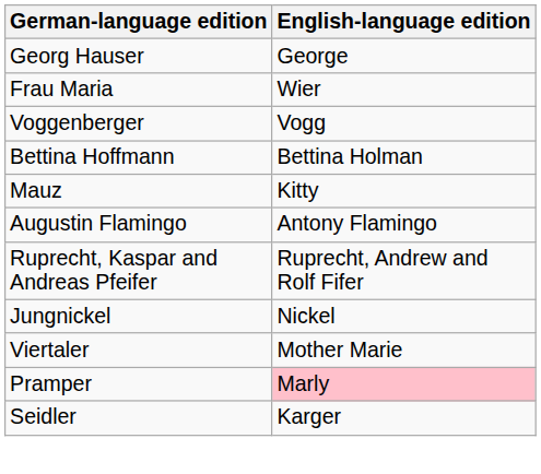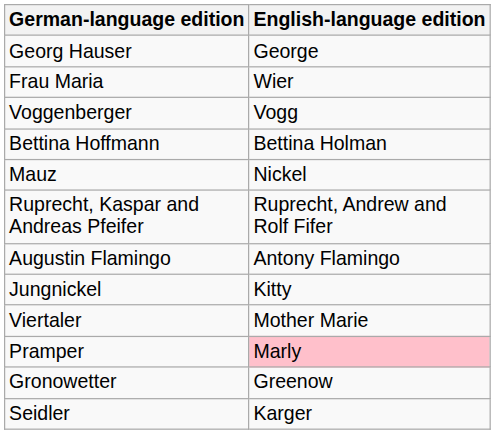 <table class="wikitable">
 <tr>
 <th>German-language edition</th>
 <th>English-language edition</th>
 </tr>
 <tr>
 <td>Georg Hauser</td>
 <td>George</td>
 </tr>
 <tr>
 <td>Frau Maria</td>
 <td>Wier</td>
 </tr>
 <tr>
 <td>Voggenberger</td>
 <td>Vogg</td>
 </tr>
 <tr>
 <td>Bettina Hoffmann</td>
 <td>Bettina Holman</td>
 </tr>
 <tr>
 <td>Mauz</td>
-<td>Kitty</td>
+<td>Nickel</td>
+</tr>
+<tr>
+<td>Ruprecht, Kaspar and<br> Andreas Pfeifer</td>
+<td>Ruprecht, Andrew and<br> Rolf Fifer</td>
 </tr>
 <tr>
 <td>Augustin Flamingo</td>
 <td>Antony Flamingo</td>
 </tr>
 <tr>
-<td>Ruprecht, Kaspar and<br> Andreas Pfeifer</td>
-<td>Ruprecht, Andrew and<br> Rolf Fifer</td>
-</tr>
-<tr>
 <td>Jungnickel</td>
-<td>Nickel</td>
+<td>Kitty</td>
 </tr>
 <tr>
 <td>Viertaler</td>
 <td>Mother Marie</td>
 </tr>
 <tr>
 <td>Pramper</td>
 <td style="background: pink;">Marly</td>
 </tr>
 <tr>
+<td>Gronowetter</td>
+<td>Greenow</td>
+</tr>
+<tr>
 <td>Seidler</td>
 <td>Karger</td>
 </tr>
 </table>
